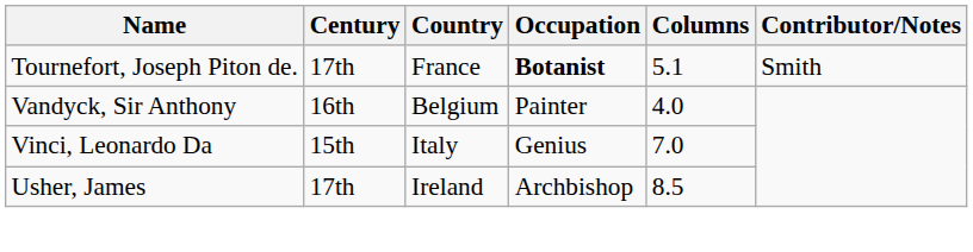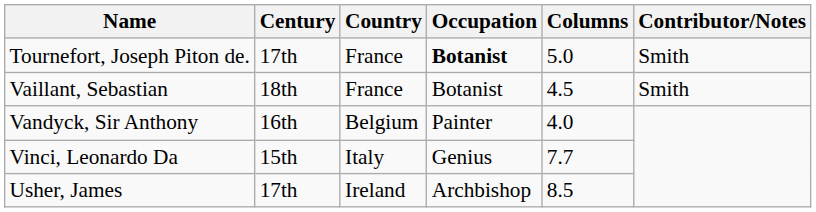 <table class="wikitable">
 <tr>
 <th>Name</th>
 <th>Century</th>
 <th>Country</th>
 <th>Occupation</th>
 <th>Columns</th>
 <th>Contributor/Notes</th>
 </tr>
 <tr>
 <td>Tournefort, Joseph Piton de.</td>
 <td>17th</td>
 <td>France</td>
 <td><strong>Botanist</strong></td>
-<td>5.1</td>
+<td>5.0</td>
+<td>Smith</td>
+</tr>
+<tr>
+<td>Vaillant, Sebastian</td>
+<td>18th</td>
+<td>France</td>
+<td>Botanist</td>
+<td>4.5</td>
 <td>Smith</td>
 </tr>
 <tr>
 <td>Vandyck, Sir Anthony</td>
 <td>16th</td>
 <td>Belgium</td>
 <td>Painter</td>
 <td>4.0</td>
 </tr>
 <tr>
 <td>Vinci, Leonardo Da</td>
 <td>15th</td>
 <td>Italy</td>
 <td>Genius</td>
-<td>7.0</td>
+<td>7.7</td>
 </tr>
 <tr>
 <td>Usher, James</td>
 <td>17th</td>
 <td>Ireland</td>
 <td>Archbishop</td>
 <td>8.5</td>
 </tr>
 </table>
